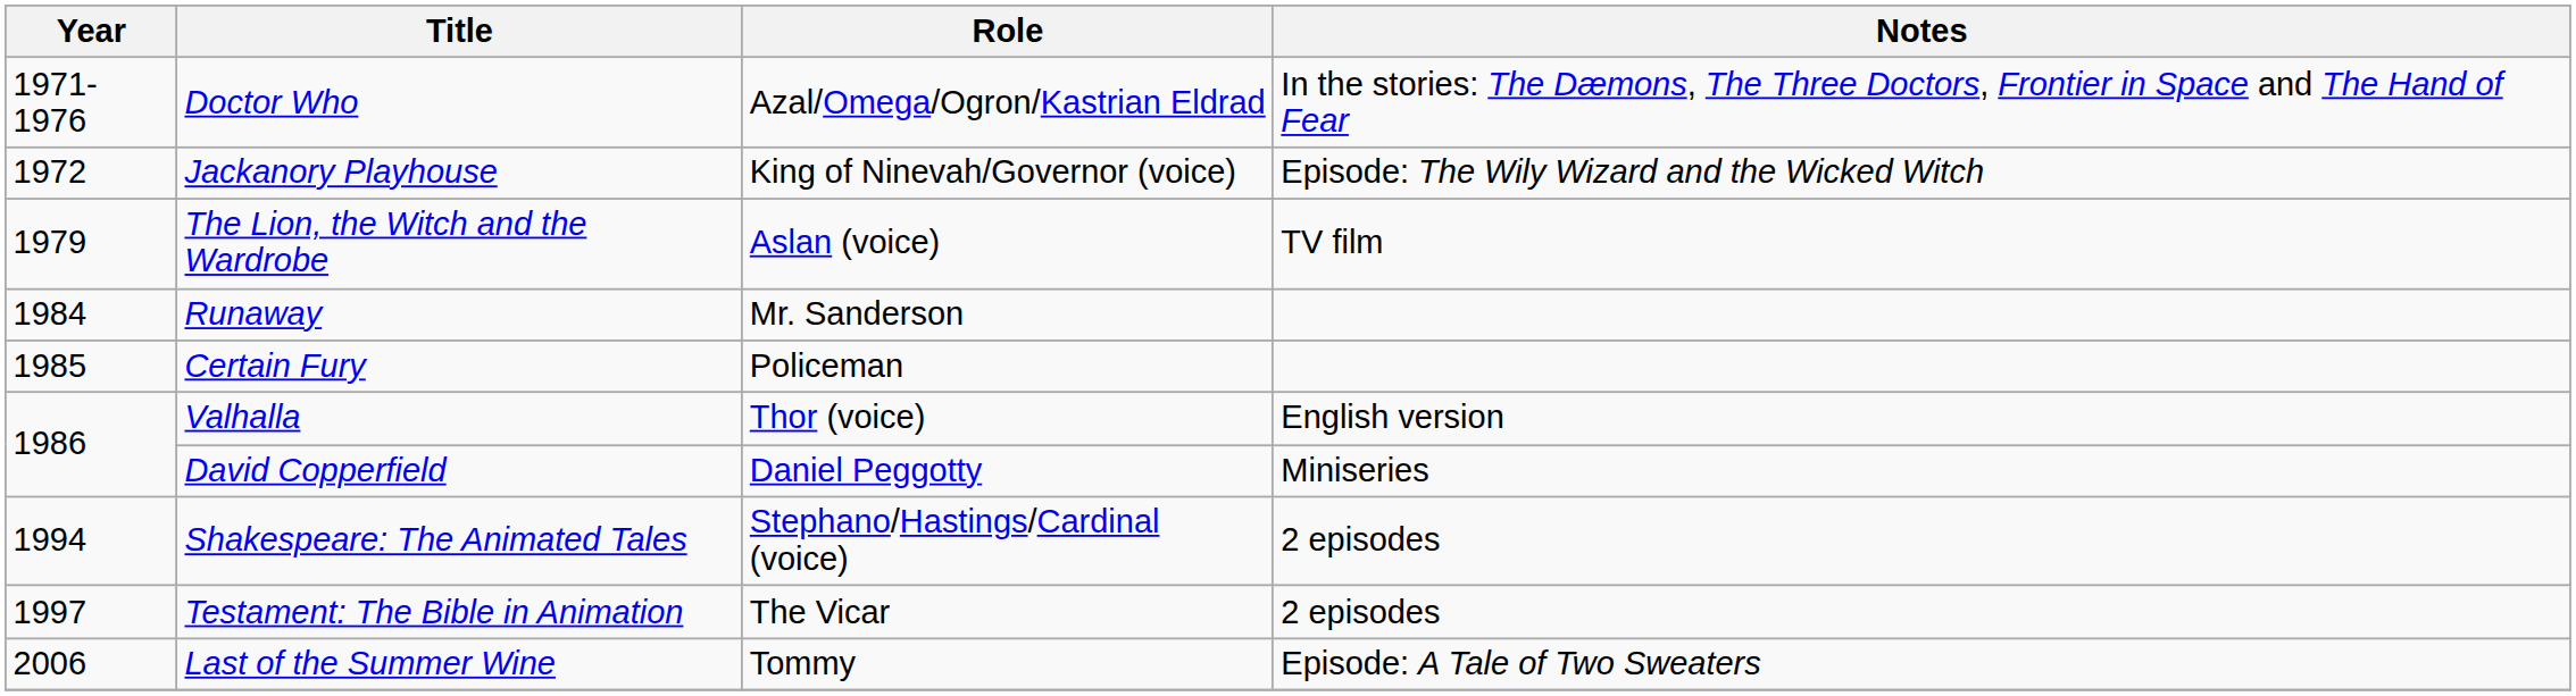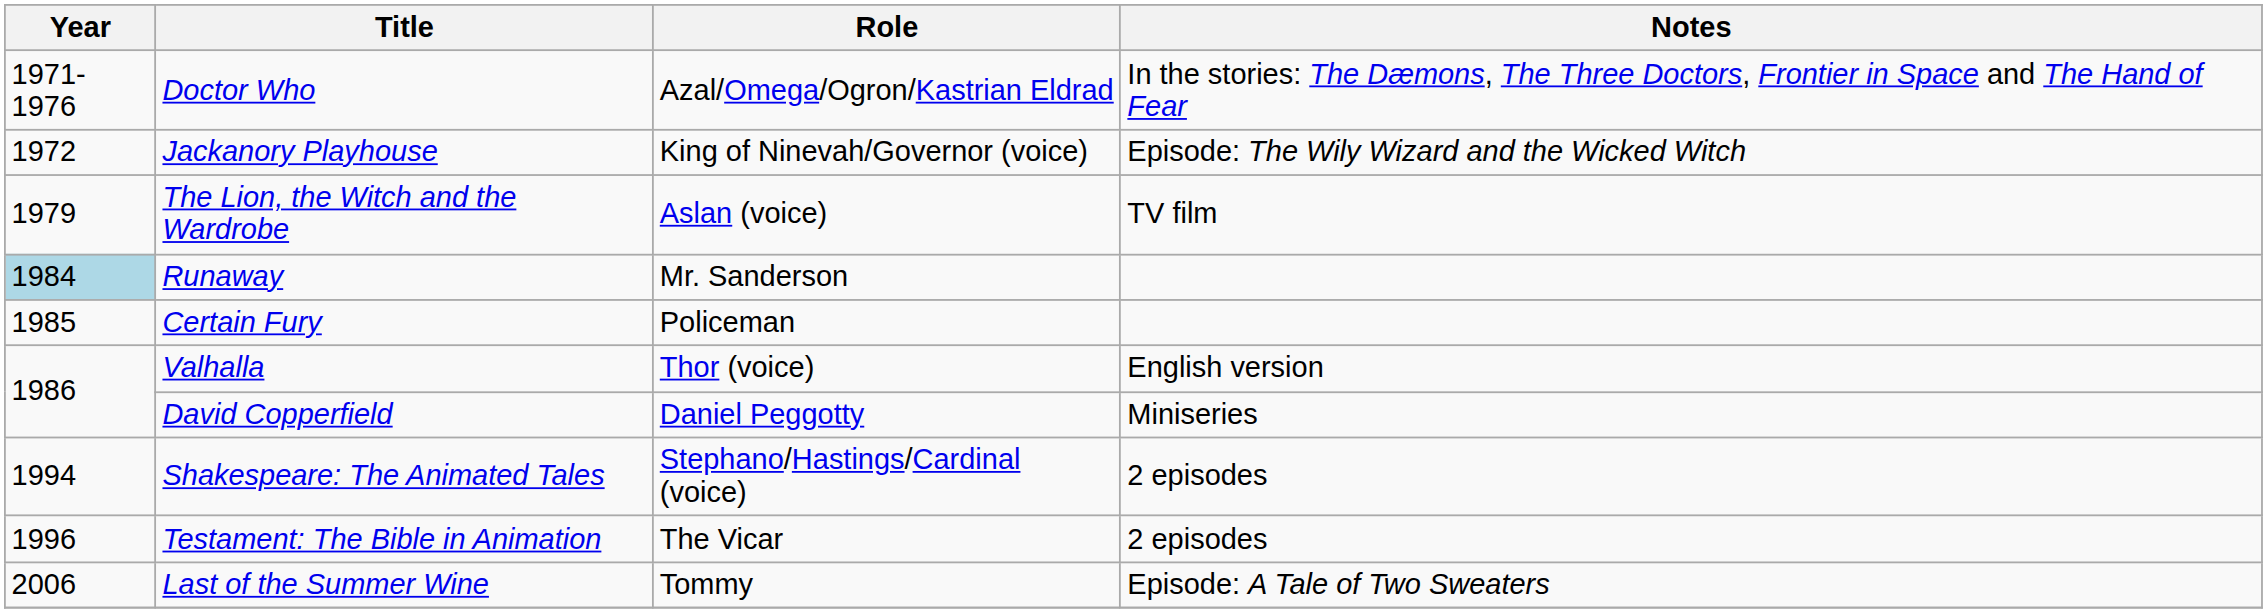 <table class="wikitable">
 <tr>
 <th>Year</th>
 <th>Title</th>
 <th>Role</th>
 <th>Notes</th>
 </tr>
 <tr>
 <td>1971-1976</td>
 <td><em><a href='#'>Doctor Who</a></em></td>
 <td>Azal/<a href='#'>Omega</a>/Ogron/<a href='#'>Kastrian Eldrad</a></td>
 <td>In the stories: <em><a href='#'>The Dæmons</a></em>, <em><a href='#'>The Three Doctors</a></em>, <em><a href='#'>Frontier in Space</a></em> and <em><a href='#'>The Hand of Fear</a></em></td>
 </tr>
 <tr>
 <td>1972</td>
 <td><em><a href='#'>Jackanory Playhouse</a></em></td>
 <td>King of Ninevah/Governor (voice)</td>
 <td>Episode: <em>The Wily Wizard and the Wicked Witch</em></td>
 </tr>
 <tr>
 <td>1979</td>
 <td><em><a href='#'>The Lion, the Witch and the Wardrobe</a></em></td>
 <td><a href='#'>Aslan</a> (voice)</td>
 <td>TV film</td>
 </tr>
 <tr>
-<td>1984</td>
+<td style="background: lightblue;">1984</td>
 <td><em><a href='#'>Runaway</a></em></td>
 <td>Mr. Sanderson</td>
 <td></td>
 </tr>
 <tr>
 <td>1985</td>
 <td><em><a href='#'>Certain Fury</a></em></td>
 <td>Policeman</td>
 <td></td>
 </tr>
 <tr>
 <td rowspan=2>1986</td>
 <td><em><a href='#'>Valhalla</a></em></td>
 <td><a href='#'>Thor</a> (voice)</td>
 <td>English version</td>
 </tr>
 <tr>
 <td><em><a href='#'>David Copperfield</a></em></td>
 <td><a href='#'>Daniel Peggotty</a></td>
 <td>Miniseries</td>
 </tr>
 <tr>
 <td>1994</td>
 <td><em><a href='#'>Shakespeare: The Animated Tales</a></em></td>
 <td><a href='#'>Stephano</a>/<a href='#'>Hastings</a>/<a href='#'>Cardinal</a> (voice)</td>
 <td>2 episodes</td>
 </tr>
 <tr>
-<td>1997</td>
+<td>1996</td>
 <td><em><a href='#'>Testament: The Bible in Animation</a></em></td>
 <td>The Vicar</td>
 <td>2 episodes</td>
 </tr>
 <tr>
 <td>2006</td>
 <td><em><a href='#'>Last of the Summer Wine</a></em></td>
 <td>Tommy</td>
 <td>Episode: <em>A Tale of Two Sweaters</em></td>
 </tr>
 <tr>
 </tr>
 </table>
